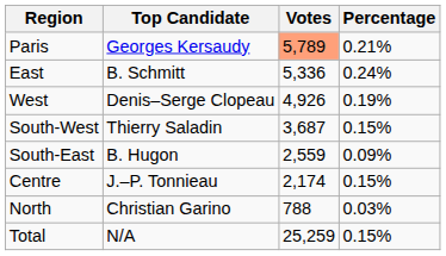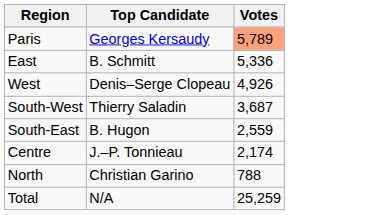 <table class="wikitable">
 <tr>
 <th>Region</th>
 <th>Top Candidate</th>
 <th>Votes</th>
-<th>Percentage</th>
 </tr>
 <tr>
 <td>Paris</td>
 <td><a href='#'>Georges Kersaudy</a></td>
 <td style="background: lightsalmon;">5,789</td>
-<td>0.21%</td>
 </tr>
 <tr>
 <td>East</td>
 <td>B. Schmitt</td>
 <td>5,336</td>
-<td>0.24%</td>
 </tr>
 <tr>
 <td>West</td>
 <td>Denis–Serge Clopeau</td>
 <td>4,926</td>
-<td>0.19%</td>
 </tr>
 <tr>
 <td>South-West</td>
 <td>Thierry Saladin</td>
 <td>3,687</td>
-<td>0.15%</td>
 </tr>
 <tr>
 <td>South-East</td>
 <td>B. Hugon</td>
 <td>2,559</td>
-<td>0.09%</td>
 </tr>
 <tr>
 <td>Centre</td>
 <td>J.–P. Tonnieau</td>
 <td>2,174</td>
-<td>0.15%</td>
 </tr>
 <tr>
 <td>North</td>
 <td>Christian Garino</td>
 <td>788</td>
-<td>0.03%</td>
 </tr>
 <tr>
 <td>Total</td>
 <td>N/A</td>
 <td>25,259</td>
-<td>0.15%</td>
 </tr>
 </table>
